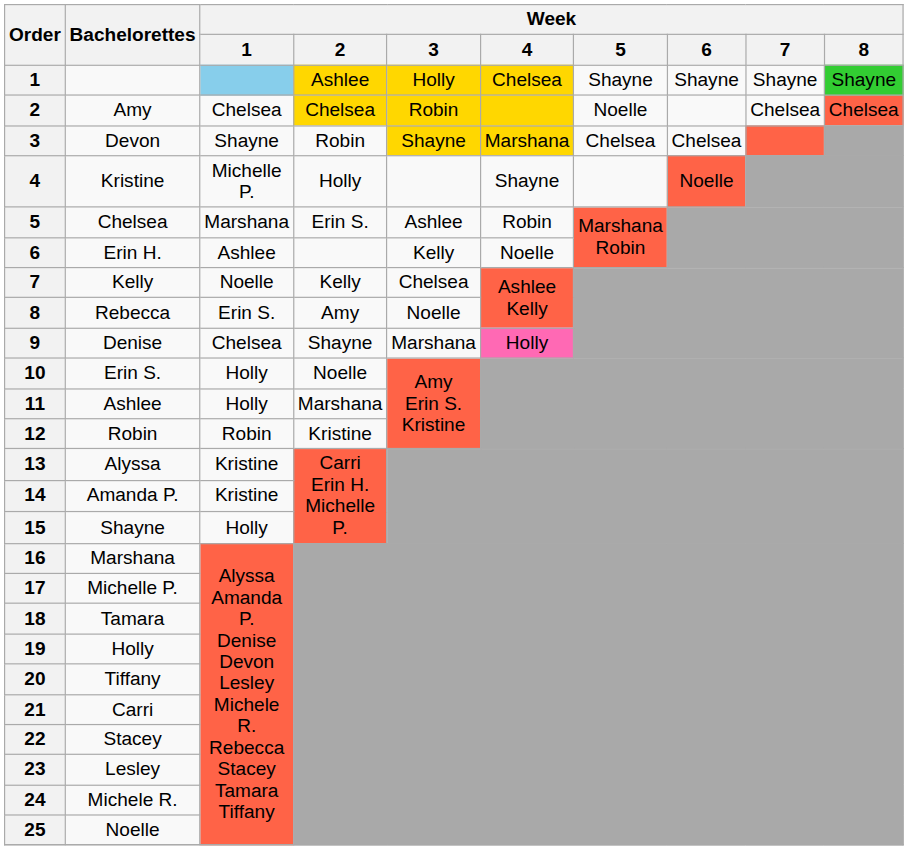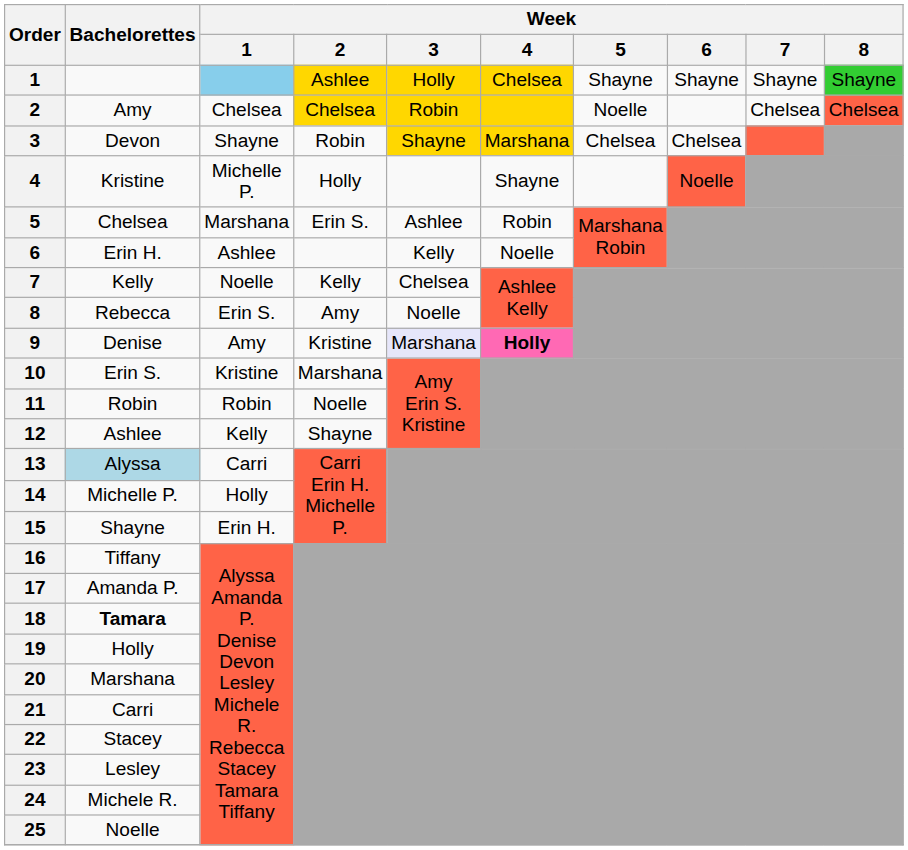 <table class="wikitable" style="text-align:center">
 <tr>
 <th rowspan=2>Order</th>
 <th rowspan=2>Bachelorettes</th>
 <th colspan=8>Week</th>
 </tr>
 <tr>
 <th>1</th>
 <th>2</th>
 <th>3</th>
 <th>4</th>
 <th>5</th>
 <th>6</th>
 <th>7</th>
 <th>8</th>
 </tr>
 <tr>
 <th>1</th>
 <td></td>
 <td bgcolor="skyblue"></td>
 <td bgcolor="gold">Ashlee</td>
 <td bgcolor="gold">Holly</td>
 <td bgcolor="gold">Chelsea</td>
 <td>Shayne</td>
 <td>Shayne</td>
 <td>Shayne</td>
 <td bgcolor="limegreen">Shayne</td>
 </tr>
 <tr>
 <th>2</th>
 <td>Amy</td>
 <td>Chelsea</td>
 <td bgcolor="gold">Chelsea</td>
 <td bgcolor="gold">Robin</td>
 <td bgcolor="gold"></td>
 <td>Noelle</td>
 <td></td>
 <td>Chelsea</td>
 <td bgcolor="tomato">Chelsea</td>
 </tr>
 <tr>
 <th>3</th>
 <td>Devon</td>
 <td>Shayne</td>
 <td>Robin</td>
 <td bgcolor="gold">Shayne</td>
 <td bgcolor="gold">Marshana</td>
 <td>Chelsea</td>
 <td>Chelsea</td>
 <td bgcolor="tomato"></td>
 <td bgcolor="darkgray" colspan="1"></td>
 </tr>
 <tr>
 <th>4</th>
 <td>Kristine</td>
 <td>Michelle P.</td>
 <td>Holly</td>
 <td></td>
 <td>Shayne</td>
 <td></td>
 <td bgcolor="tomato">Noelle</td>
 <td bgcolor="darkgray" colspan="2"></td>
 </tr>
 <tr>
 <th>5</th>
 <td>Chelsea</td>
 <td>Marshana</td>
 <td>Erin S.</td>
 <td>Ashlee</td>
 <td>Robin</td>
 <td bgcolor="tomato" rowspan="2">Marshana<br>Robin</td>
 <td bgcolor="darkgray" colspan="3" rowspan="2"></td>
 </tr>
 <tr>
 <th>6</th>
 <td>Erin H.</td>
 <td>Ashlee</td>
 <td></td>
 <td>Kelly</td>
 <td>Noelle</td>
 </tr>
 <tr>
 <th>7</th>
 <td>Kelly</td>
 <td>Noelle</td>
 <td>Kelly</td>
 <td>Chelsea</td>
 <td bgcolor="tomato" rowspan="2">Ashlee<br>Kelly</td>
 <td bgcolor="darkgray" rowspan="3" colspan="4"></td>
 </tr>
 <tr>
 <th>8</th>
 <td>Rebecca</td>
 <td>Erin S.</td>
 <td>Amy</td>
 <td>Noelle</td>
 </tr>
 <tr>
 <th>9</th>
 <td>Denise</td>
-<td>Chelsea</td>
-<td>Shayne</td>
-<td>Marshana</td>
-<td bgcolor="hotpink">Holly</td>
+<td>Amy</td>
+<td>Kristine</td>
+<td style="background: lavender;">Marshana</td>
+<td bgcolor="hotpink"><strong>Holly</strong></td>
 </tr>
 <tr>
 <th>10</th>
 <td>Erin S.</td>
-<td>Holly</td>
-<td>Noelle</td>
+<td>Kristine</td>
+<td>Marshana</td>
 <td bgcolor="tomato" rowspan="3">Amy<br>Erin S.<br>Kristine</td>
 <td bgcolor="darkgray" rowspan="3" colspan="5"></td>
 </tr>
 <tr>
 <th>11</th>
-<td>Ashlee</td>
-<td>Holly</td>
-<td>Marshana</td>
+<td>Robin</td>
+<td>Robin</td>
+<td>Noelle</td>
 </tr>
 <tr>
 <th>12</th>
-<td>Robin</td>
-<td>Robin</td>
-<td>Kristine</td>
+<td>Ashlee</td>
+<td>Kelly</td>
+<td>Shayne</td>
 </tr>
 <tr>
 <th>13</th>
-<td>Alyssa</td>
-<td>Kristine</td>
+<td style="background: lightblue;">Alyssa</td>
+<td>Carri</td>
 <td bgcolor="tomato" rowspan="3">Carri<br>Erin H.<br>Michelle P.</td>
 <td bgcolor="darkgray" rowspan="3" colspan="6"></td>
 </tr>
 <tr>
 <th>14</th>
-<td>Amanda P.</td>
-<td>Kristine</td>
+<td>Michelle P.</td>
+<td>Holly</td>
 </tr>
 <tr>
 <th>15</th>
 <td>Shayne</td>
-<td>Holly</td>
+<td>Erin H.</td>
 </tr>
 <tr>
 <th>16</th>
-<td>Marshana</td>
+<td>Tiffany</td>
 <td bgcolor="tomato" rowspan="10">Alyssa<br>Amanda P.<br>Denise<br>Devon<br>Lesley<br>Michele R.<br>Rebecca<br>Stacey<br>Tamara<br>Tiffany</td>
 <td bgcolor="darkgray" rowspan="10" colspan="7"></td>
 </tr>
 <tr>
 <th>17</th>
-<td>Michelle P.</td>
+<td>Amanda P.</td>
 </tr>
 <tr>
 <th>18</th>
-<td>Tamara</td>
+<td><strong>Tamara</strong></td>
 </tr>
 <tr>
 <th>19</th>
 <td>Holly</td>
 </tr>
 <tr>
 <th>20</th>
-<td>Tiffany</td>
+<td>Marshana</td>
 </tr>
 <tr>
 <th>21</th>
 <td>Carri</td>
 </tr>
 <tr>
 <th>22</th>
 <td>Stacey</td>
 </tr>
 <tr>
 <th>23</th>
 <td>Lesley</td>
 </tr>
 <tr>
 <th>24</th>
 <td>Michele R.</td>
 </tr>
 <tr>
 <th>25</th>
 <td>Noelle</td>
 </tr>
 <tr>
 </tr>
 </table>
